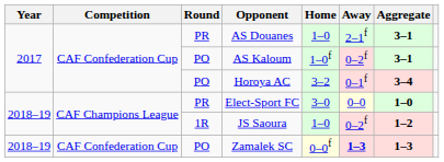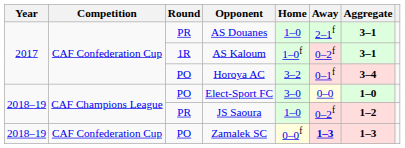 <table class="wikitable">
 <tr>
 <th>Year</th>
 <th>Competition</th>
 <th>Round</th>
 <th>Opponent</th>
 <th>Home</th>
 <th>Away</th>
 <th>Aggregate</th>
 <th></th>
 </tr>
 <tr>
 <td style="text-align:center;" rowspan="3"><a href='#'>2017</a></td>
 <td style="text-align:center;" rowspan="3"><a href='#'>CAF Confederation Cup</a></td>
 <td style="text-align:center;"><a href='#'>PR</a></td>
 <td style="text-align:center;"> <a href='#'>AS Douanes</a></td>
 <td bgcolor="#ddffdd" style="text-align:center;"><a href='#'>1–0</a></td>
 <td bgcolor="#ddffdd" style="text-align:center;"><a href='#'>2–1</a><sup>f</sup></td>
 <td bgcolor="#ddffdd" style="text-align:center;"><strong>3–1</strong></td>
 <td style="text-align:center;"></td>
 </tr>
 <tr>
-<td style="text-align:center;"><a href='#'>PO</a></td>
+<td style="text-align:center;"><a href='#'>1R</a></td>
 <td style="text-align:center;"> <a href='#'>AS Kaloum</a></td>
 <td bgcolor="#ddffdd" style="text-align:center;"><a href='#'>1–0</a><sup>f</sup></td>
 <td bgcolor="#ffdddd" style="text-align:center;"><a href='#'>0–2</a><sup>f</sup></td>
 <td bgcolor="#ddffdd" style="text-align:center;"><strong>3–1</strong></td>
 <td style="text-align:center;"></td>
 </tr>
 <tr>
 <td style="text-align:center;"><a href='#'>PO</a></td>
 <td style="text-align:center;"> <a href='#'>Horoya AC</a></td>
 <td bgcolor="#ddffdd" style="text-align:center;"><a href='#'>3–2</a></td>
 <td bgcolor="#ffdddd" style="text-align:center;"><a href='#'>0–1</a><sup>f</sup></td>
 <td bgcolor="#ffdddd" style="text-align:center;"><strong>3–4</strong></td>
 <td style="text-align:center;"></td>
 </tr>
 <tr>
 <td style="text-align:center;" rowspan="2"><a href='#'>2018–19</a></td>
 <td style="text-align:center;" rowspan="2"><a href='#'>CAF Champions League</a></td>
-<td style="text-align:center;"><a href='#'>PR</a></td>
+<td style="text-align:center;"><a href='#'>PO</a></td>
 <td style="text-align:center;"> <a href='#'>Elect-Sport FC</a></td>
 <td bgcolor="#ddffdd" style="text-align:center;"><a href='#'>3–0</a></td>
 <td bgcolor="#ffffdd" style="text-align:center;"><a href='#'>0–0</a></td>
 <td bgcolor="#ddffdd" style="text-align:center;"><strong>1–0</strong></td>
 <td style="text-align:center;"></td>
 </tr>
 <tr>
-<td style="text-align:center;"><a href='#'>1R</a></td>
+<td style="text-align:center;"><a href='#'>PR</a></td>
 <td style="text-align:center;"> <a href='#'>JS Saoura</a></td>
 <td bgcolor="#ddffdd" style="text-align:center;"><a href='#'>1–0</a></td>
 <td bgcolor="#ffdddd" style="text-align:center;"><a href='#'>0–2</a><sup>f</sup></td>
 <td bgcolor="#ffdddd" style="text-align:center;"><strong>1–2</strong></td>
 <td style="text-align:center;"></td>
 </tr>
 <tr>
 <td style="text-align:center;" rowspan="2"><a href='#'>2018–19</a></td>
 <td style="text-align:center;" rowspan="2"><a href='#'>CAF Confederation Cup</a></td>
 <td style="text-align:center;"><a href='#'>PO</a></td>
 <td style="text-align:center;"> <a href='#'>Zamalek SC</a></td>
 <td bgcolor="#ffffdd" style="text-align:center;"><a href='#'>0–0</a><sup>f</sup></td>
 <td bgcolor="#ffdddd" style="text-align:center;"><strong><a href='#'>1–3</a></strong></td>
 <td bgcolor="#ffdddd" style="text-align:center;"><strong>1–3</strong></td>
 <td style="text-align:center;"></td>
 </tr>
 </table>
